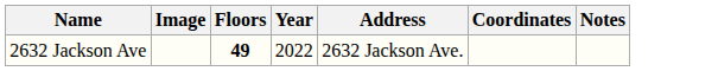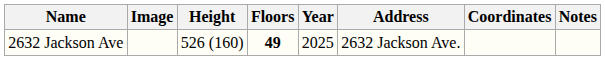 <table class="wikitable sortable" style="text-align:center; background:#fefef6">
 <tr>
 <th data-sort-type="text">Name</th>
 <th class="unsortable">Image</th>
+<th data-sort-type="number">Height<br></th>
 <th data-sort-type="number">Floors</th>
 <th data-sort-type="number">Year<br></th>
 <th data-sort-type="text">Address</th>
 <th data-sort-type="number">Coordinates</th>
 <th class="unsortable">Notes</th>
 </tr>
 <tr>
 <td>2632 Jackson Ave</td>
 <td></td>
+<td>526 (160)</td>
 <td><strong>49</strong></td>
-<td>2022</td>
+<td>2025</td>
 <td>2632 Jackson Ave.</td>
 <td></td>
 <td></td>
 </tr>
 </table>
